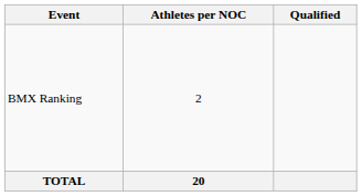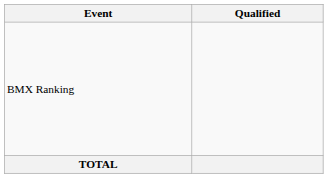 <table class="wikitable" width=450>
 <tr>
 <th>Event</th>
-<th>Athletes per NOC</th>
 <th>Qualified</th>
 </tr>
 <tr>
 <td>BMX Ranking</td>
-<td align=center>2</td>
 <td><br><br><br><br><br><br><br><br><br><br></td>
 </tr>
 <tr>
 <th>TOTAL</th>
-<th colspan="1">20</th>
 <th></th>
 </tr>
 </table>
